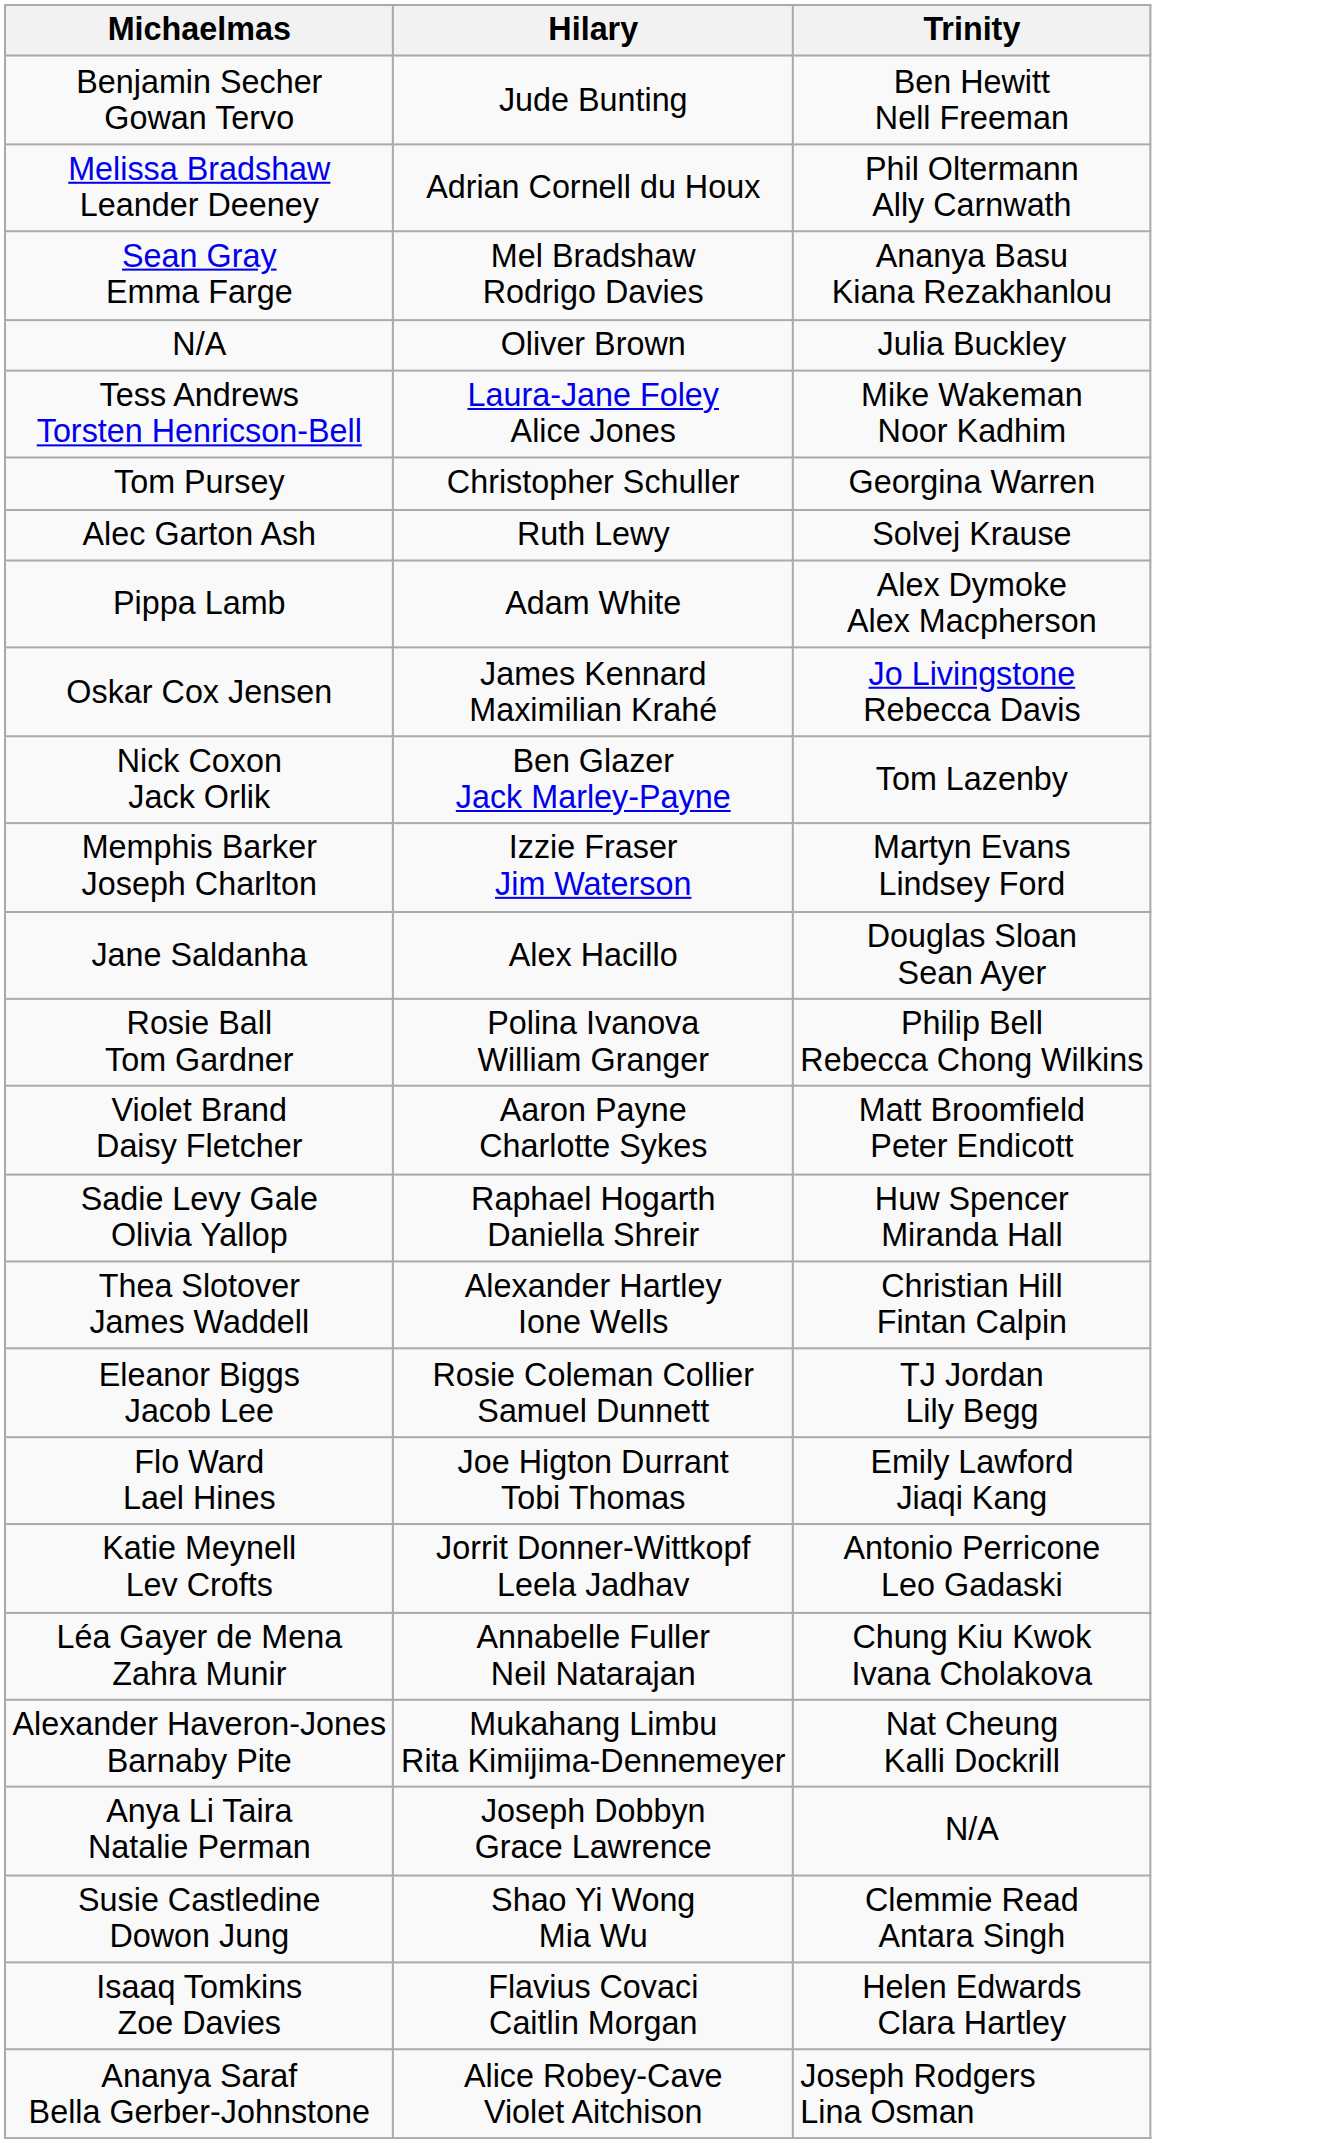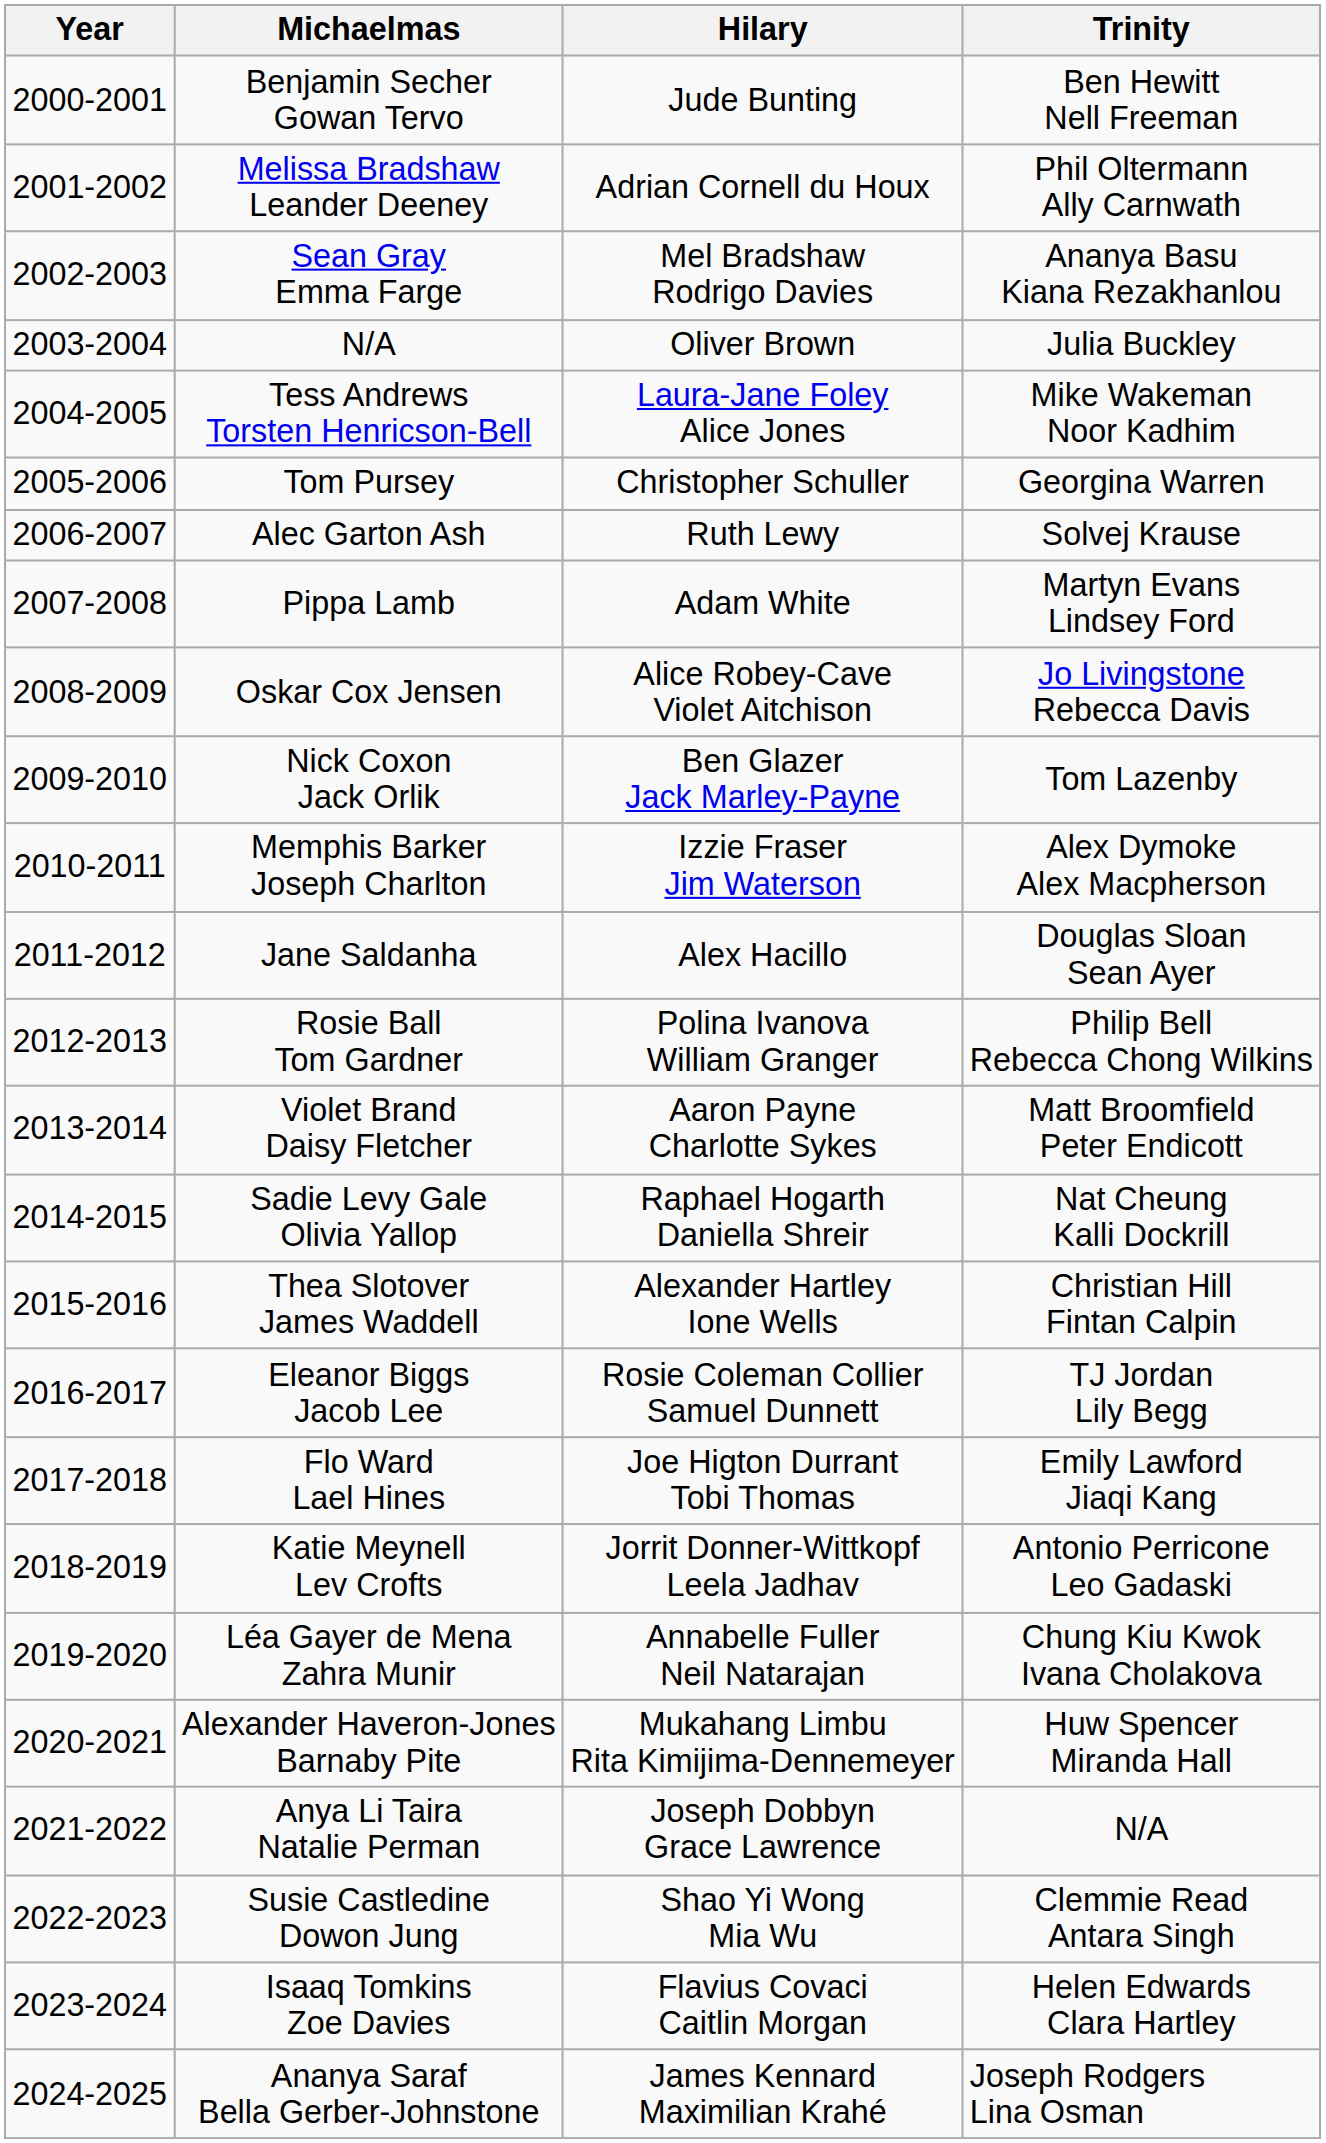 <table class="wikitable sortable">
 <tr>
+<th>Year</th>
 <th>Michaelmas</th>
 <th>Hilary</th>
 <th>Trinity</th>
 </tr>
 <tr>
+<td align="center">2000-2001</td>
 <td align="center">Benjamin Secher<br>Gowan Tervo</td>
 <td align="center">Jude Bunting</td>
 <td align="center">Ben Hewitt<br>Nell Freeman</td>
 </tr>
 <tr>
+<td align="center">2001-2002</td>
 <td align="center"><a href='#'>Melissa Bradshaw</a><br>Leander Deeney</td>
 <td align="center">Adrian Cornell du Houx</td>
 <td align="center">Phil Oltermann<br>Ally Carnwath</td>
 </tr>
 <tr>
+<td align="center">2002-2003</td>
 <td align="center"><a href='#'>Sean Gray</a><br>Emma Farge</td>
 <td align="center">Mel Bradshaw<br>Rodrigo Davies</td>
 <td align="center">Ananya Basu<br>Kiana Rezakhanlou</td>
 </tr>
 <tr>
+<td align="center">2003-2004</td>
 <td align="center">N/A</td>
 <td align="center">Oliver Brown</td>
 <td align="center">Julia Buckley</td>
 </tr>
 <tr>
+<td align="center">2004-2005</td>
 <td align="center">Tess Andrews<br><a href='#'>Torsten Henricson-Bell</a></td>
 <td align="center"><a href='#'>Laura-Jane Foley</a><br>Alice Jones</td>
 <td align="center">Mike Wakeman<br>Noor Kadhim</td>
 </tr>
 <tr>
+<td align="center">2005-2006</td>
 <td align="center">Tom Pursey</td>
 <td align="center">Christopher Schuller</td>
 <td align="center">Georgina Warren</td>
 </tr>
 <tr>
+<td align="center">2006-2007</td>
 <td align="center">Alec Garton Ash</td>
 <td align="center">Ruth Lewy</td>
 <td align="center">Solvej Krause</td>
 </tr>
 <tr>
+<td align="center">2007-2008</td>
 <td align="center">Pippa Lamb</td>
 <td align="center">Adam White</td>
-<td align="center">Alex Dymoke<br>Alex Macpherson</td>
+<td align="center">Martyn Evans<br>Lindsey Ford</td>
 </tr>
 <tr>
+<td align="center">2008-2009</td>
 <td align="center">Oskar Cox Jensen</td>
-<td align="center">James Kennard<br>Maximilian Krahé</td>
+<td align="center">Alice Robey-Cave<br>Violet Aitchison</td>
 <td align="center"><a href='#'>Jo Livingstone</a><br>Rebecca Davis</td>
 </tr>
 <tr>
+<td align="center">2009-2010</td>
 <td align="center">Nick Coxon<br>Jack Orlik</td>
 <td align="center">Ben Glazer<br><a href='#'>Jack Marley-Payne</a></td>
 <td align="center">Tom Lazenby</td>
 </tr>
 <tr>
+<td align="center">2010-2011</td>
 <td align="center">Memphis Barker<br>Joseph Charlton</td>
 <td align="center">Izzie Fraser<br><a href='#'>Jim Waterson</a></td>
-<td align="center">Martyn Evans<br>Lindsey Ford</td>
+<td align="center">Alex Dymoke<br>Alex Macpherson</td>
 </tr>
 <tr>
+<td align="center">2011-2012</td>
 <td align="center">Jane Saldanha</td>
 <td align="center">Alex Hacillo</td>
 <td align="center">Douglas Sloan<br>Sean Ayer</td>
 </tr>
 <tr>
+<td align="center">2012-2013</td>
 <td align="center">Rosie Ball<br>Tom Gardner</td>
 <td align="center">Polina Ivanova<br>William Granger</td>
 <td align="center">Philip Bell<br>Rebecca Chong Wilkins</td>
 </tr>
 <tr>
+<td align="center">2013-2014</td>
 <td align="center">Violet Brand<br>Daisy Fletcher</td>
 <td align="center">Aaron Payne<br>Charlotte Sykes</td>
 <td align="center">Matt Broomfield<br>Peter Endicott</td>
 </tr>
 <tr>
+<td align="center">2014-2015</td>
 <td align="center">Sadie Levy Gale<br>Olivia Yallop</td>
 <td align="center">Raphael Hogarth<br>Daniella Shreir</td>
-<td align="center">Huw Spencer<br>Miranda Hall</td>
+<td align="center">Nat Cheung<br>Kalli Dockrill</td>
 </tr>
 <tr>
+<td align="center">2015-2016</td>
 <td align="center">Thea Slotover<br>James Waddell</td>
 <td align="center">Alexander Hartley<br>Ione Wells</td>
 <td align="center">Christian Hill<br>Fintan Calpin</td>
 </tr>
 <tr>
+<td align="center">2016-2017</td>
 <td align="center">Eleanor Biggs<br>Jacob Lee</td>
 <td align="center">Rosie Coleman Collier<br>Samuel Dunnett</td>
 <td align="center">TJ Jordan<br>Lily Begg</td>
 </tr>
 <tr>
+<td align="center">2017-2018</td>
 <td align="center">Flo Ward<br>Lael Hines</td>
 <td align="center">Joe Higton Durrant<br>Tobi Thomas</td>
 <td align="center">Emily Lawford<br>Jiaqi Kang</td>
 </tr>
 <tr>
+<td align="center">2018-2019</td>
 <td align="center">Katie Meynell<br>Lev Crofts</td>
 <td align="center">Jorrit Donner-Wittkopf<br>Leela Jadhav</td>
 <td align="center">Antonio Perricone<br>Leo Gadaski</td>
 </tr>
 <tr>
+<td align="center">2019-2020</td>
 <td align="center">Léa Gayer de Mena<br>Zahra Munir</td>
 <td align="center">Annabelle Fuller<br>Neil Natarajan</td>
 <td align="center">Chung Kiu Kwok<br>Ivana Cholakova</td>
 </tr>
 <tr>
+<td align="center">2020-2021</td>
 <td align="center">Alexander Haveron-Jones<br>Barnaby Pite</td>
 <td align="center">Mukahang Limbu<br>Rita Kimijima-Dennemeyer</td>
-<td align="center">Nat Cheung<br>Kalli Dockrill</td>
+<td align="center">Huw Spencer<br>Miranda Hall</td>
 </tr>
 <tr>
+<td align="center">2021-2022</td>
 <td align="center">Anya Li Taira<br>Natalie Perman</td>
 <td align="center">Joseph Dobbyn<br>Grace Lawrence</td>
 <td align="center">N/A</td>
 </tr>
 <tr>
+<td align="center">2022-2023</td>
 <td align="center">Susie Castledine<br>Dowon Jung</td>
 <td align="center">Shao Yi Wong<br>Mia Wu</td>
 <td align="center">Clemmie Read<br>Antara Singh</td>
 </tr>
 <tr>
+<td align="center">2023-2024</td>
 <td align="center">Isaaq Tomkins<br>Zoe Davies</td>
 <td align="center">Flavius Covaci<br>Caitlin Morgan</td>
 <td align="center">Helen Edwards<br>Clara Hartley</td>
 </tr>
 <tr>
+<td align="center">2024-2025</td>
 <td align="center">Ananya Saraf<br>Bella Gerber-Johnstone</td>
-<td align="center">Alice Robey-Cave<br>Violet Aitchison</td>
+<td align="center">James Kennard<br>Maximilian Krahé</td>
 <td>Joseph Rodgers<br>Lina Osman</td>
 </tr>
 </table>
